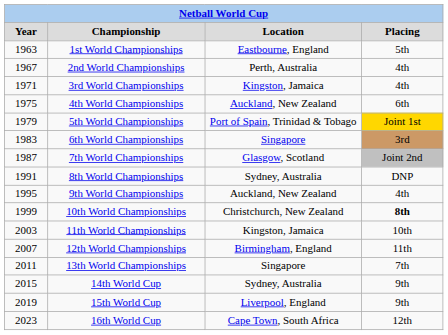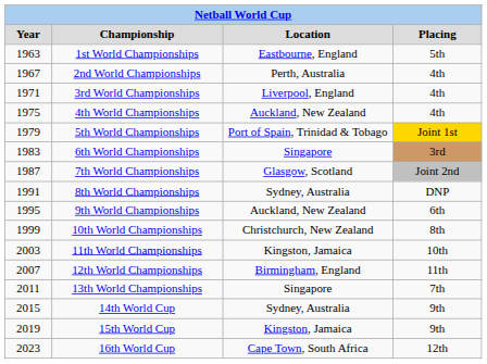 <table class=wikitable style="text-align:center; font-size:90%">
 <tr>
 <th colspan=4 style=background:#ABCDEF><a href='#'>Netball World Cup</a></th>
 </tr>
 <tr>
 <th width=50 style=background:gainsboro>Year</th>
 <th width=200 style=background:gainsboro>Championship</th>
 <th width=200 style=background:gainsboro>Location</th>
 <th width=100 style=background:gainsboro>Placing</th>
 </tr>
 <tr>
 <td>1963</td>
 <td><a href='#'>1st World Championships</a></td>
 <td><a href='#'>Eastbourne</a>, England</td>
 <td>5th</td>
 </tr>
 <tr>
 <td>1967</td>
 <td><a href='#'>2nd World Championships</a></td>
 <td>Perth, Australia</td>
 <td>4th</td>
 </tr>
 <tr>
 <td>1971</td>
 <td><a href='#'>3rd World Championships</a></td>
-<td><a href='#'>Kingston</a>, Jamaica</td>
+<td><a href='#'>Liverpool</a>, England</td>
 <td>4th</td>
 </tr>
 <tr>
 <td>1975</td>
 <td><a href='#'>4th World Championships</a></td>
 <td><a href='#'>Auckland</a>, New Zealand</td>
-<td>6th</td>
+<td>4th</td>
 </tr>
 <tr>
 <td>1979</td>
 <td><a href='#'>5th World Championships</a></td>
 <td><a href='#'>Port of Spain</a>, Trinidad & Tobago</td>
 <td bgcolor=gold> Joint 1st</td>
 </tr>
 <tr>
 <td>1983</td>
 <td><a href='#'>6th World Championships</a></td>
 <td><a href='#'>Singapore</a></td>
 <td bgcolor=#CC9966> 3rd</td>
 </tr>
 <tr>
 <td>1987</td>
 <td><a href='#'>7th World Championships</a></td>
 <td><a href='#'>Glasgow</a>, Scotland</td>
 <td bgcolor=silver> Joint 2nd</td>
 </tr>
 <tr>
 <td>1991</td>
 <td><a href='#'>8th World Championships</a></td>
 <td>Sydney, Australia</td>
 <td>DNP</td>
 </tr>
 <tr>
 <td>1995</td>
 <td><a href='#'>9th World Championships</a></td>
 <td>Auckland, New Zealand</td>
-<td>4th</td>
+<td>6th</td>
 </tr>
 <tr>
 <td>1999</td>
 <td><a href='#'>10th World Championships</a></td>
 <td>Christchurch, New Zealand</td>
-<td><strong>8th</strong></td>
+<td>8th</td>
 </tr>
 <tr>
 <td>2003</td>
 <td><a href='#'>11th World Championships</a></td>
 <td>Kingston, Jamaica</td>
 <td>10th</td>
 </tr>
 <tr>
 <td>2007</td>
 <td><a href='#'>12th World Championships</a></td>
 <td><a href='#'>Birmingham</a>, England</td>
 <td>11th</td>
 </tr>
 <tr>
 <td>2011</td>
 <td><a href='#'>13th World Championships</a></td>
 <td>Singapore</td>
 <td>7th</td>
 </tr>
 <tr>
 <td>2015</td>
 <td><a href='#'>14th World Cup</a></td>
 <td>Sydney, Australia</td>
 <td>9th</td>
 </tr>
 <tr>
 <td>2019</td>
 <td><a href='#'>15th World Cup</a></td>
-<td><a href='#'>Liverpool</a>, England</td>
+<td><a href='#'>Kingston</a>, Jamaica</td>
 <td>9th</td>
 </tr>
 <tr>
 <td>2023</td>
 <td><a href='#'>16th World Cup</a></td>
 <td><a href='#'>Cape Town</a>, South Africa</td>
 <td>12th</td>
 </tr>
 </table>
